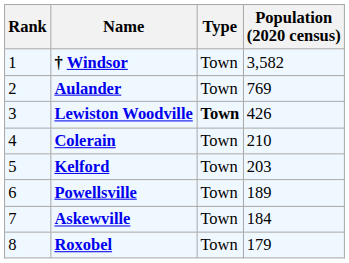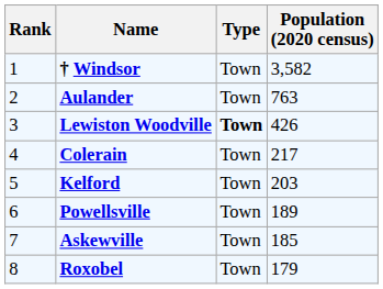 <table class="wikitable sortable">
 <tr>
 <th>Rank</th>
 <th>Name</th>
 <th>Type</th>
 <th>Population<br>(2020 census)</th>
 </tr>
 <tr style="background-color:#F0F8FF;">
 <td>1</td>
 <td><strong>†</strong> <strong><a href='#'>Windsor</a></strong></td>
 <td>Town</td>
 <td>3,582</td>
 </tr>
 <tr style="background-color:#F0F8FF;">
 <td>2</td>
 <td><strong><a href='#'>Aulander</a></strong></td>
 <td>Town</td>
-<td>769</td>
+<td>763</td>
 </tr>
 <tr style="background-color:#F0F8FF;">
 <td>3</td>
 <td><strong><a href='#'>Lewiston Woodville</a></strong></td>
 <td><strong>Town</strong></td>
 <td>426</td>
 </tr>
 <tr style="background-color:#F0F8FF;">
 <td>4</td>
 <td><strong><a href='#'>Colerain</a></strong></td>
 <td>Town</td>
-<td>210</td>
+<td>217</td>
 </tr>
 <tr style="background-color:#F0F8FF;">
 <td>5</td>
 <td><strong><a href='#'>Kelford</a></strong></td>
 <td>Town</td>
 <td>203</td>
 </tr>
 <tr style="background-color:#F0F8FF;">
 <td>6</td>
 <td><strong><a href='#'>Powellsville</a></strong></td>
 <td>Town</td>
 <td>189</td>
 </tr>
 <tr style="background-color:#F0F8FF;">
 <td>7</td>
 <td><strong><a href='#'>Askewville</a></strong></td>
 <td>Town</td>
-<td>184</td>
+<td>185</td>
 </tr>
 <tr style="background-color:#F0F8FF;">
 <td>8</td>
 <td><strong><a href='#'>Roxobel</a></strong></td>
 <td>Town</td>
 <td>179</td>
 </tr>
 </table>
